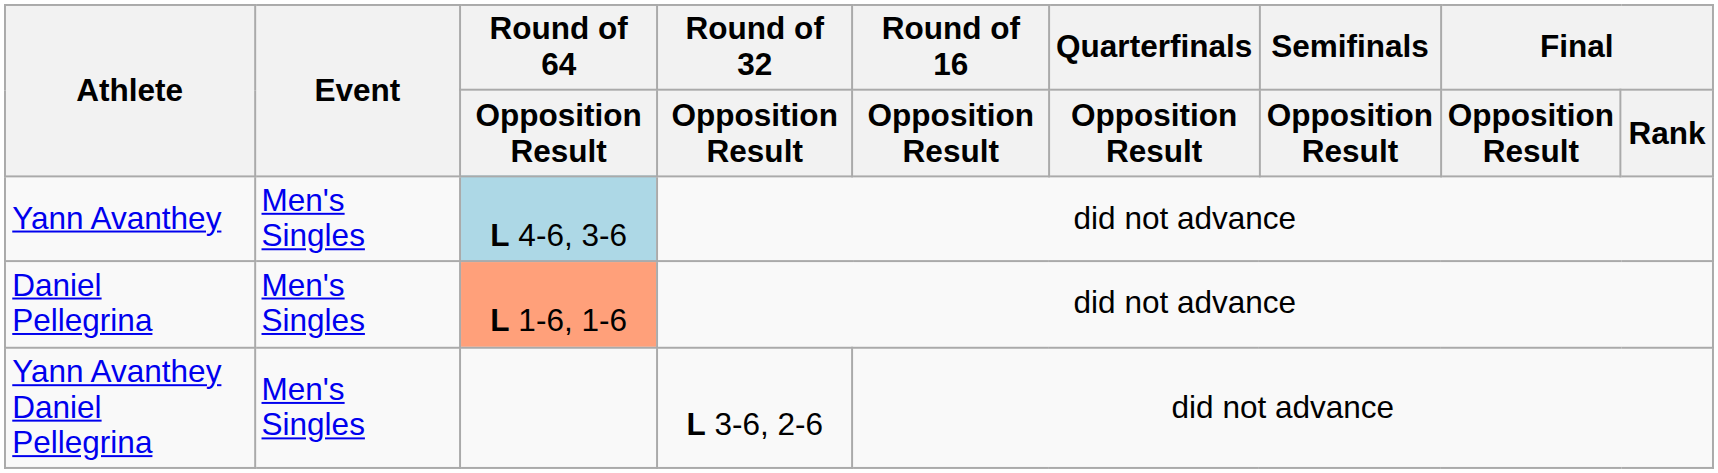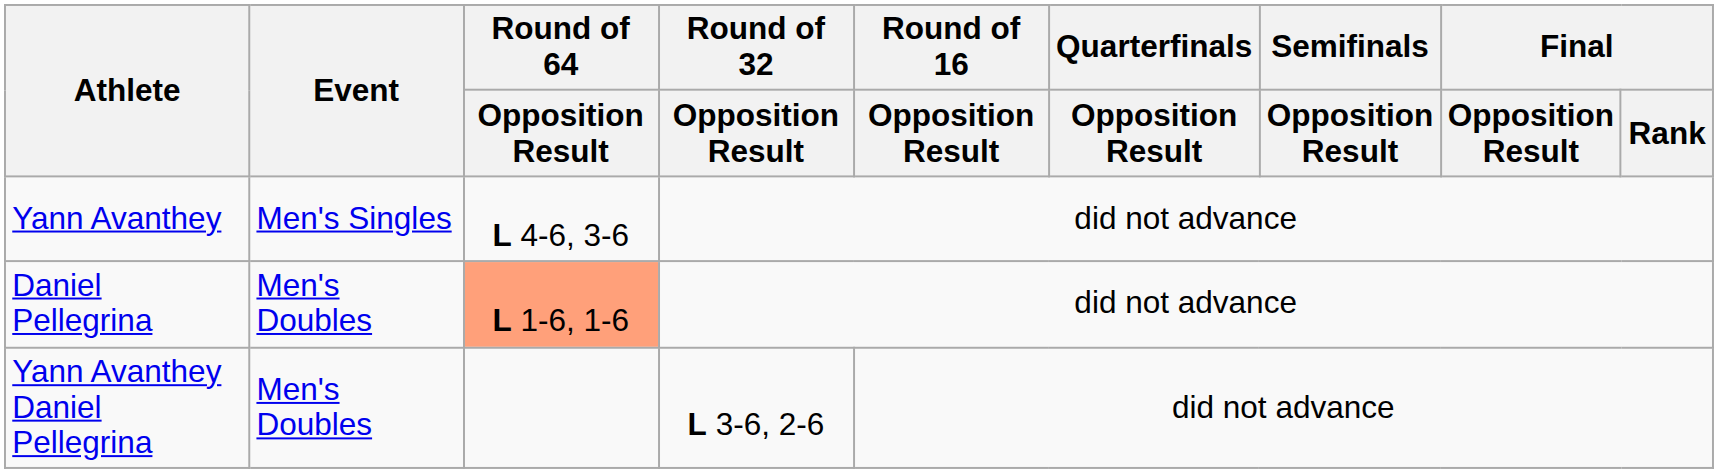 <table class="wikitable">
 <tr>
 <th rowspan="2">Athlete</th>
 <th rowspan="2">Event</th>
 <th>Round of 64</th>
 <th>Round of 32</th>
 <th>Round of 16</th>
 <th>Quarterfinals</th>
 <th>Semifinals</th>
 <th colspan="2">Final</th>
 </tr>
 <tr>
 <th>Opposition<br>Result</th>
 <th>Opposition<br>Result</th>
 <th>Opposition<br>Result</th>
 <th>Opposition<br>Result</th>
 <th>Opposition<br>Result</th>
 <th>Opposition<br>Result</th>
 <th>Rank</th>
 </tr>
 <tr align=center>
 <td align=left><a href='#'>Yann Avanthey</a></td>
 <td align=left><a href='#'>Men's Singles</a></td>
-<td style="background: lightblue;"> <br> <strong>L</strong> 4-6, 3-6</td>
+<td> <br> <strong>L</strong> 4-6, 3-6</td>
 <td colspan=6>did not advance</td>
 </tr>
 <tr align=center>
 <td align=left><a href='#'>Daniel Pellegrina</a></td>
-<td align=left><a href='#'>Men's Singles</a></td>
+<td align=left><a href='#'>Men's Doubles</a></td>
 <td style="background: lightsalmon;"> <br> <strong>L</strong> 1-6, 1-6</td>
 <td colspan=6>did not advance</td>
 </tr>
 <tr align=center>
 <td align=left><a href='#'>Yann Avanthey</a><br><a href='#'>Daniel Pellegrina</a></td>
-<td align=left><a href='#'>Men's Singles</a></td>
+<td align=left><a href='#'>Men's Doubles</a></td>
 <td></td>
 <td><br> <strong>L</strong> 3-6, 2-6</td>
 <td colspan=5>did not advance</td>
 </tr>
 </table>
